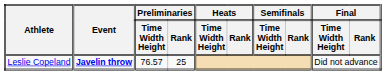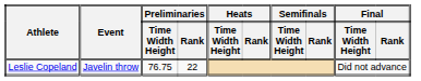 <table class=wikitable style="font-size:90%; border: double;">
 <tr>
 <th rowspan="2" style="border-right:double">Athlete</th>
 <th rowspan="2" style="border-right:double">Event</th>
 <th colspan="2" style="border-right:double; border-bottom:double;">Preliminaries</th>
 <th colspan="2" style="border-right:double; border-bottom:double;">Heats</th>
 <th colspan="2" style="border-right:double; border-bottom:double;">Semifinals</th>
 <th colspan="2" style="border-right:double; border-bottom:double;">Final</th>
 </tr>
 <tr>
 <th>Time<br>Width<br>Height</th>
 <th style="border-right:double">Rank</th>
 <th>Time<br>Width<br>Height</th>
 <th style="border-right:double">Rank</th>
 <th>Time<br>Width<br>Height</th>
 <th style="border-right:double">Rank</th>
 <th>Time<br>Width<br>Height</th>
 <th style="border-right:double">Rank</th>
 </tr>
 <tr style="border-top: double;">
 <td style="border-right:double"><a href='#'>Leslie Copeland</a></td>
-<td style="border-right:double"><strong><a href='#'>Javelin throw</a></strong></td>
-<td align=center>76.57</td>
-<td align=center style="border-right:double">25</td>
+<td style="border-right:double"><a href='#'>Javelin throw</a></td>
+<td align=center>76.75</td>
+<td align=center style="border-right:double">22</td>
 <td style="border-right:double" colspan= 4 bgcolor="wheat"></td>
 <td colspan="2" align=center>Did not advance</td>
 </tr>
 </table>
